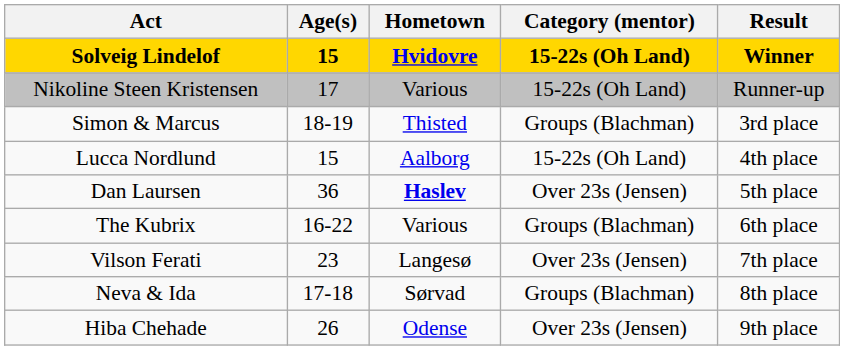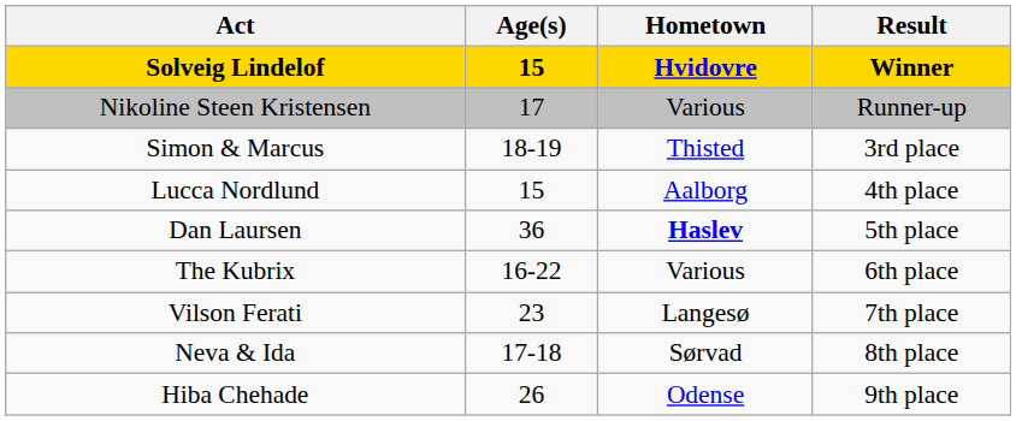 <table class="wikitable sortable" style="width:100%; text-align:center;">
 <tr>
 <th>Act</th>
 <th>Age(s)</th>
 <th>Hometown</th>
-<th>Category (mentor)</th>
 <th>Result</th>
 </tr>
 <tr style="background:gold">
 <td><strong>Solveig Lindelof</strong></td>
 <td><strong>15</strong></td>
 <td><strong><a href='#'>Hvidovre</a></strong></td>
-<td><strong>15-22s (Oh Land)</strong></td>
 <td><strong>Winner</strong></td>
 </tr>
 <tr style="background:silver">
 <td>Nikoline Steen Kristensen</td>
 <td>17</td>
 <td>Various</td>
-<td>15-22s (Oh Land)</td>
 <td>Runner-up</td>
 </tr>
 <tr>
 <td>Simon & Marcus</td>
 <td>18-19</td>
 <td><a href='#'>Thisted</a></td>
-<td>Groups (Blachman)</td>
 <td>3rd place</td>
 </tr>
 <tr>
 <td>Lucca Nordlund</td>
 <td>15</td>
 <td><a href='#'>Aalborg</a></td>
-<td>15-22s (Oh Land)</td>
 <td>4th place</td>
 </tr>
 <tr>
 <td>Dan Laursen</td>
 <td>36</td>
 <td><strong><a href='#'>Haslev</a></strong></td>
-<td>Over 23s (Jensen)</td>
 <td>5th place</td>
 </tr>
 <tr>
 <td>The Kubrix</td>
 <td>16-22</td>
 <td>Various</td>
-<td>Groups (Blachman)</td>
 <td>6th place</td>
 </tr>
 <tr>
 <td>Vilson Ferati</td>
 <td>23</td>
 <td>Langesø</td>
-<td>Over 23s (Jensen)</td>
 <td>7th place</td>
 </tr>
 <tr>
 <td>Neva & Ida</td>
 <td>17-18</td>
 <td>Sørvad</td>
-<td>Groups (Blachman)</td>
 <td>8th place</td>
 </tr>
 <tr>
 <td>Hiba Chehade</td>
 <td>26</td>
 <td><a href='#'>Odense</a></td>
-<td>Over 23s (Jensen)</td>
 <td>9th place</td>
 </tr>
 </table>
